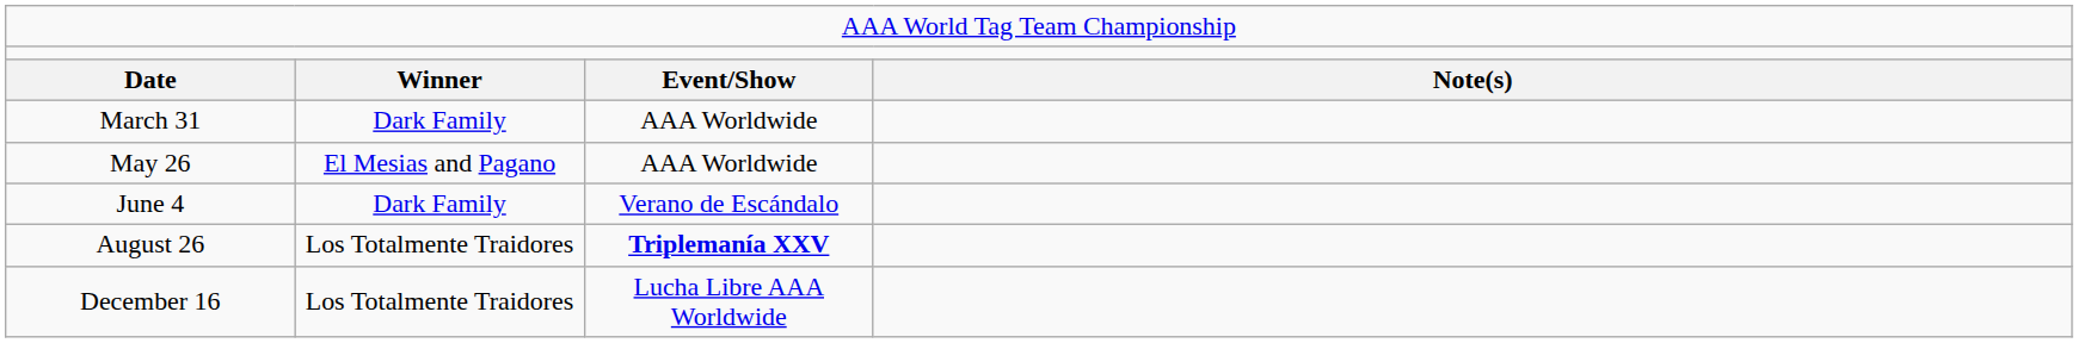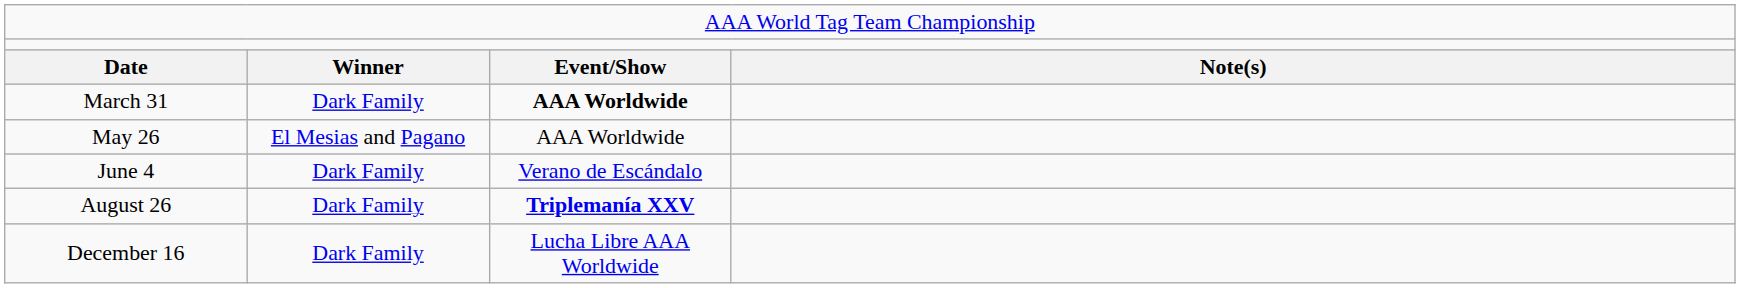 <table class="wikitable" style="text-align:center; width:100%;">
 <tr>
 <td colspan="5"><a href='#'>AAA World Tag Team Championship</a></td>
 </tr>
 <tr>
 <td colspan="5"><strong></strong></td>
 </tr>
 <tr>
 <th width="14%">Date</th>
 <th width="14%">Winner</th>
 <th width="14%">Event/Show</th>
 <th width="58%">Note(s)</th>
 </tr>
 <tr>
 <td>March 31</td>
 <td><a href='#'>Dark Family</a><br></td>
-<td>AAA Worldwide</td>
+<td><strong>AAA Worldwide</strong></td>
 <td align="left"></td>
 </tr>
 <tr>
 <td>May 26</td>
 <td><a href='#'>El Mesias</a> and <a href='#'>Pagano</a></td>
 <td>AAA Worldwide</td>
 <td align="left"></td>
 </tr>
 <tr>
 <td>June 4</td>
 <td><a href='#'>Dark Family</a><br></td>
 <td><a href='#'>Verano de Escándalo</a></td>
 <td align="left"></td>
 </tr>
 <tr>
 <td>August 26</td>
-<td>Los Totalmente Traidores<br></td>
+<td><a href='#'>Dark Family</a><br></td>
 <td><strong><a href='#'>Triplemanía XXV</a></strong></td>
 <td align="left"></td>
 </tr>
 <tr>
 <td>December 16</td>
-<td>Los Totalmente Traidores<br></td>
+<td><a href='#'>Dark Family</a><br></td>
 <td><a href='#'>Lucha Libre AAA Worldwide</a></td>
 <td align="left"></td>
 </tr>
 </table>
